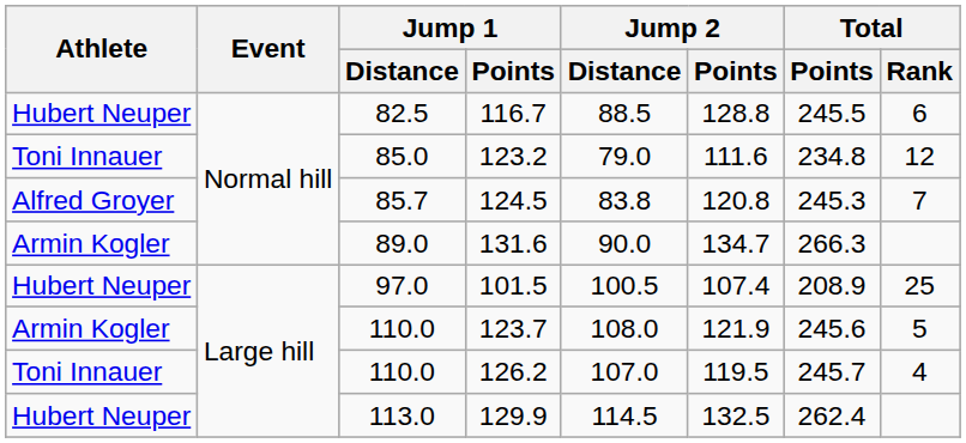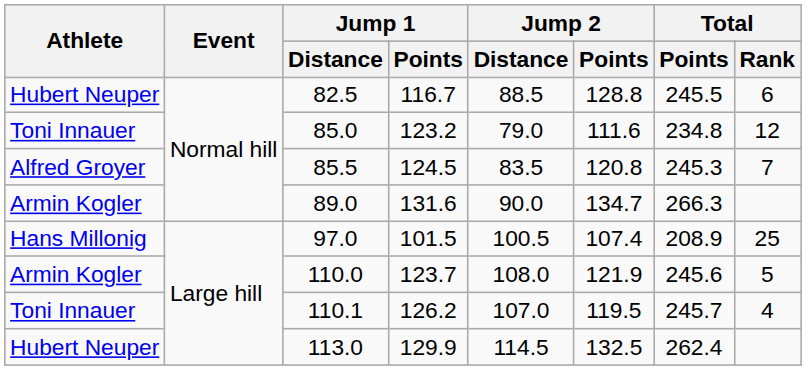 <table class="wikitable" style="font-size:90%">
 <tr>
 <th rowspan="2">Athlete</th>
 <th rowspan="2">Event</th>
 <th colspan="2">Jump 1</th>
 <th colspan="2">Jump 2</th>
 <th colspan="2">Total</th>
 </tr>
 <tr>
 <th>Distance</th>
 <th>Points</th>
 <th>Distance</th>
 <th>Points</th>
 <th>Points</th>
 <th>Rank</th>
 </tr>
 <tr>
 <td><a href='#'>Hubert Neuper</a></td>
 <td rowspan="4">Normal hill</td>
 <td align="center">82.5</td>
 <td align="center">116.7</td>
 <td align="center">88.5</td>
 <td align="center">128.8</td>
 <td align="center">245.5</td>
 <td align="center">6</td>
 </tr>
 <tr>
 <td><a href='#'>Toni Innauer</a></td>
 <td align="center">85.0</td>
 <td align="center">123.2</td>
 <td align="center">79.0</td>
 <td align="center">111.6</td>
 <td align="center">234.8</td>
 <td align="center">12</td>
 </tr>
 <tr>
 <td><a href='#'>Alfred Groyer</a></td>
-<td align="center">85.7</td>
+<td align="center">85.5</td>
 <td align="center">124.5</td>
-<td align="center">83.8</td>
+<td align="center">83.5</td>
 <td align="center">120.8</td>
 <td align="center">245.3</td>
 <td align="center">7</td>
 </tr>
 <tr>
 <td><a href='#'>Armin Kogler</a></td>
 <td align="center">89.0</td>
 <td align="center">131.6</td>
 <td align="center">90.0</td>
 <td align="center">134.7</td>
 <td align="center">266.3</td>
 <td align="center"></td>
 </tr>
 <tr>
-<td><a href='#'>Hubert Neuper</a></td>
+<td><a href='#'>Hans Millonig</a></td>
 <td rowspan="4">Large hill</td>
 <td align="center">97.0</td>
 <td align="center">101.5</td>
 <td align="center">100.5</td>
 <td align="center">107.4</td>
 <td align="center">208.9</td>
 <td align="center">25</td>
 </tr>
 <tr>
 <td><a href='#'>Armin Kogler</a></td>
 <td align="center">110.0</td>
 <td align="center">123.7</td>
 <td align="center">108.0</td>
 <td align="center">121.9</td>
 <td align="center">245.6</td>
 <td align="center">5</td>
 </tr>
 <tr>
 <td><a href='#'>Toni Innauer</a></td>
-<td align="center">110.0</td>
+<td align="center">110.1</td>
 <td align="center">126.2</td>
 <td align="center">107.0</td>
 <td align="center">119.5</td>
 <td align="center">245.7</td>
 <td align="center">4</td>
 </tr>
 <tr>
 <td><a href='#'>Hubert Neuper</a></td>
 <td align="center">113.0</td>
 <td align="center">129.9</td>
 <td align="center">114.5</td>
 <td align="center">132.5</td>
 <td align="center">262.4</td>
 <td align="center"></td>
 </tr>
 </table>
